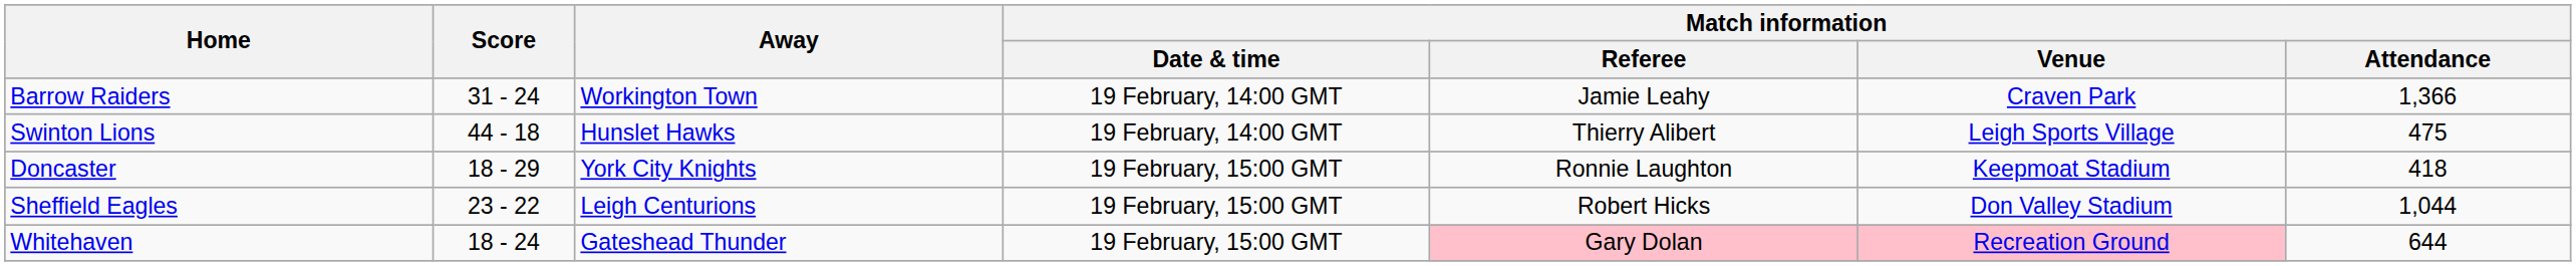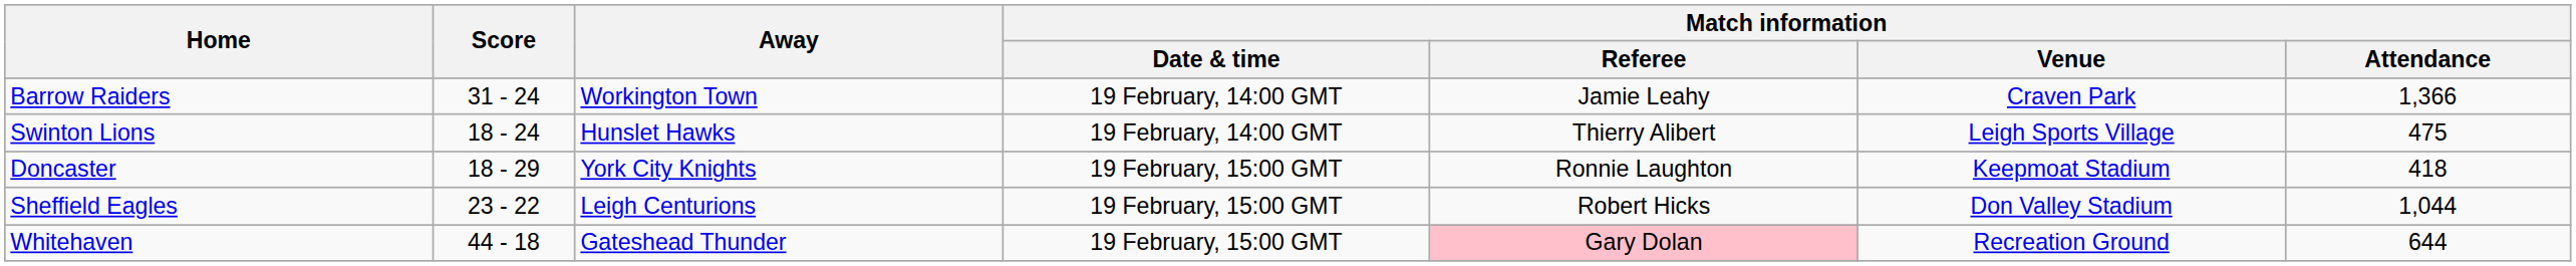 <table class="wikitable" style="text-align: center; font-size:85%;"  cellpadding=3 cellspacing=0 width=95%>
 <tr>
 <th rowspan=2 width=15%>Home</th>
 <th rowspan=2 width=5%>Score</th>
 <th rowspan=2 width=15%>Away</th>
 <th colspan=4>Match information</th>
 </tr>
 <tr>
 <th width=15%>Date & time</th>
 <th width=15%>Referee</th>
 <th width=15%>Venue</th>
 <th width=10%>Attendance</th>
 </tr>
 <tr>
 <td align=left> <a href='#'>Barrow Raiders</a></td>
 <td>31 - 24</td>
 <td align=left> <a href='#'>Workington Town</a></td>
 <td>19 February, 14:00 GMT</td>
 <td>Jamie Leahy</td>
 <td><a href='#'>Craven Park</a></td>
 <td>1,366</td>
 </tr>
 <tr>
 <td align=left> <a href='#'>Swinton Lions</a></td>
-<td>44 - 18</td>
+<td>18 - 24</td>
 <td align=left> <a href='#'>Hunslet Hawks</a></td>
 <td>19 February, 14:00 GMT</td>
 <td>Thierry Alibert</td>
 <td><a href='#'>Leigh Sports Village</a></td>
 <td>475</td>
 </tr>
 <tr>
 <td align=left> <a href='#'>Doncaster</a></td>
 <td>18 - 29</td>
 <td align=left> <a href='#'>York City Knights</a></td>
 <td>19 February, 15:00 GMT</td>
 <td>Ronnie Laughton</td>
 <td><a href='#'>Keepmoat Stadium</a></td>
 <td>418</td>
 </tr>
 <tr>
 <td align=left> <a href='#'>Sheffield Eagles</a></td>
 <td>23 - 22</td>
 <td align=left> <a href='#'>Leigh Centurions</a></td>
 <td>19 February, 15:00 GMT</td>
 <td>Robert Hicks</td>
 <td><a href='#'>Don Valley Stadium</a></td>
 <td>1,044</td>
 </tr>
 <tr>
 <td align=left> <a href='#'>Whitehaven</a></td>
-<td>18 - 24</td>
+<td>44 - 18</td>
 <td align=left> <a href='#'>Gateshead Thunder</a></td>
 <td>19 February, 15:00 GMT</td>
 <td style="background: pink;">Gary Dolan</td>
-<td style="background: pink;"><a href='#'>Recreation Ground</a></td>
+<td><a href='#'>Recreation Ground</a></td>
 <td>644</td>
 </tr>
 </table>
